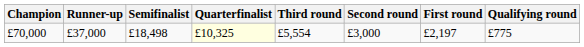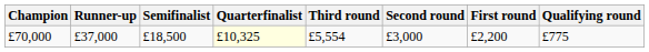 <table class="wikitable">
 <tr>
 <th>Champion</th>
 <th>Runner-up</th>
 <th>Semifinalist</th>
 <th>Quarterfinalist</th>
 <th>Third round</th>
 <th>Second round</th>
 <th>First round</th>
 <th>Qualifying round</th>
 </tr>
 <tr>
 <td>£70,000</td>
 <td>£37,000</td>
-<td>£18,498</td>
+<td>£18,500</td>
 <td style="background: lightyellow;">£10,325</td>
 <td>£5,554</td>
 <td>£3,000</td>
-<td>£2,197</td>
+<td>£2,200</td>
 <td>£775</td>
 </tr>
 </table>
